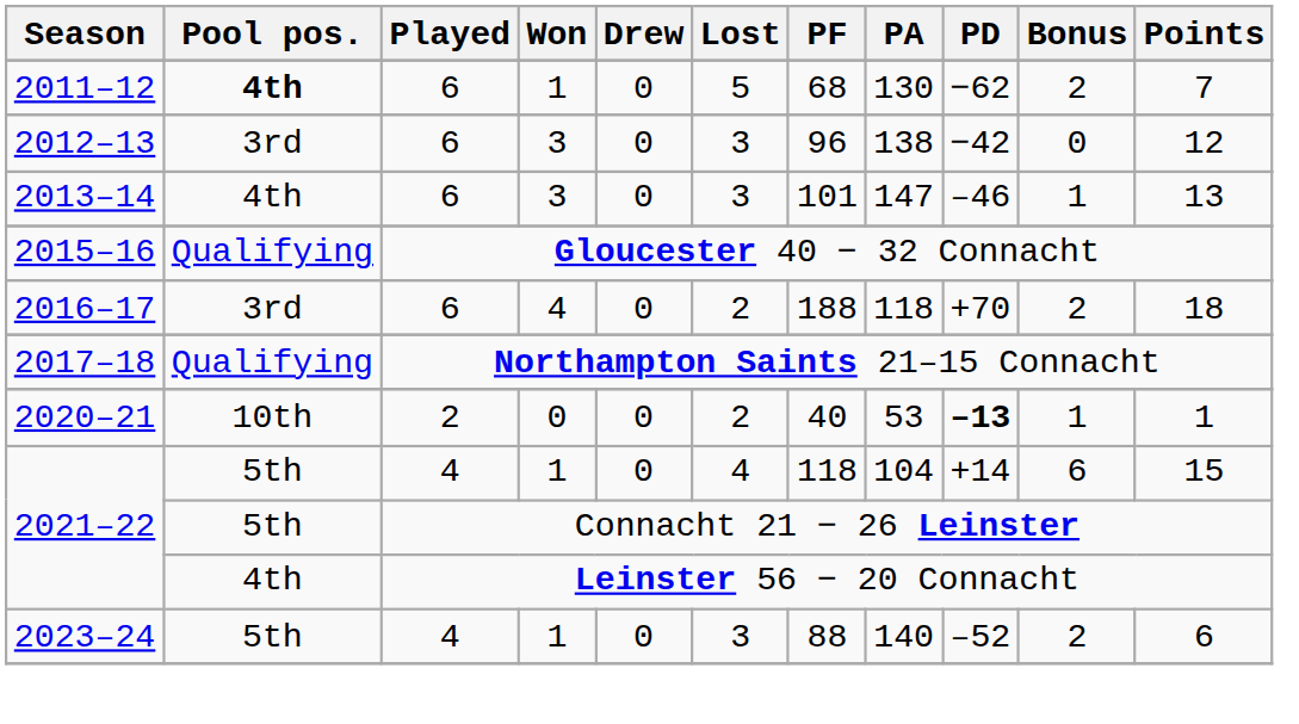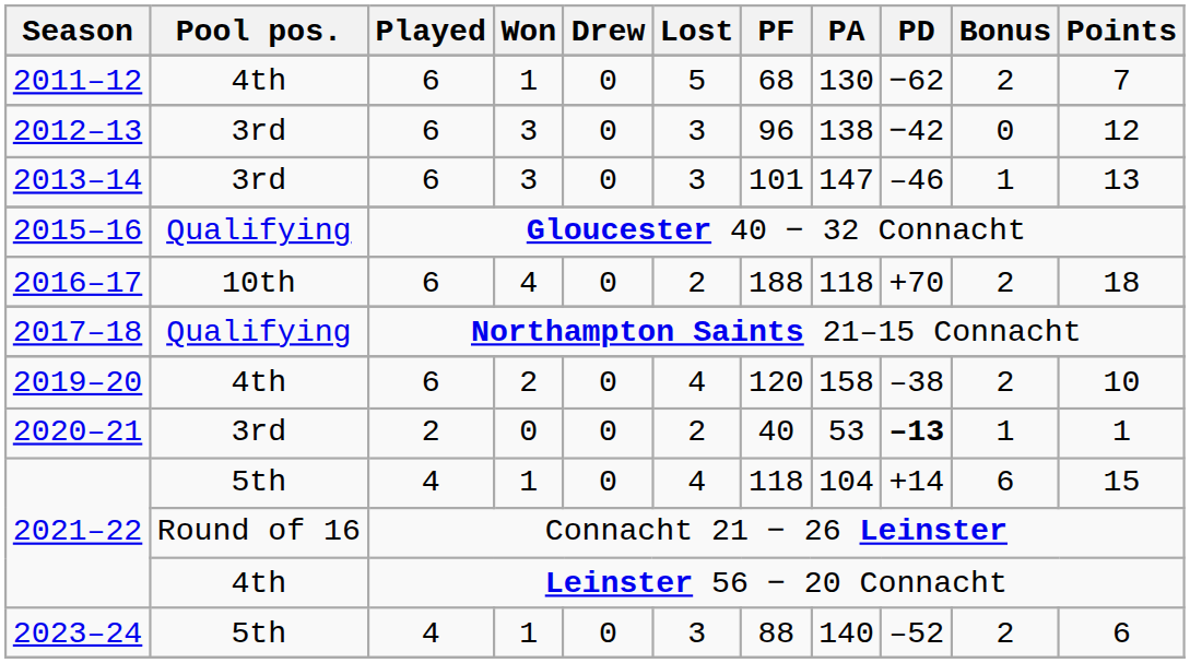 <table class="wikitable collapsible collapsed" style="text-align:center">
 <tr>
 <th>Season</th>
 <th>Pool pos.</th>
 <th>Played</th>
 <th>Won</th>
 <th>Drew</th>
 <th>Lost</th>
 <th>PF</th>
 <th>PA</th>
 <th>PD</th>
 <th>Bonus</th>
 <th>Points</th>
 </tr>
 <tr>
 </tr>
 <tr>
 <td><a href='#'>2011–12</a></td>
-<td><strong>4th</strong></td>
+<td>4th</td>
 <td>6</td>
 <td>1</td>
 <td>0</td>
 <td>5</td>
 <td>68</td>
 <td>130</td>
 <td>−62</td>
 <td>2</td>
 <td>7</td>
 </tr>
 <tr>
 </tr>
 <tr>
 <td><a href='#'>2012–13</a></td>
 <td>3rd</td>
 <td>6</td>
 <td>3</td>
 <td>0</td>
 <td>3</td>
 <td>96</td>
 <td>138</td>
 <td>−42</td>
 <td>0</td>
 <td>12</td>
 </tr>
 <tr>
 </tr>
 <tr>
 <td><a href='#'>2013–14</a></td>
-<td>4th</td>
+<td>3rd</td>
 <td>6</td>
 <td>3</td>
 <td>0</td>
 <td>3</td>
 <td>101</td>
 <td>147</td>
 <td>–46</td>
 <td>1</td>
 <td>13</td>
 </tr>
 <tr>
 </tr>
 <tr>
 <td><a href='#'>2015–16</a></td>
 <td><a href='#'>Qualifying</a></td>
 <td colspan=9><strong><a href='#'>Gloucester</a></strong> 40 − 32  Connacht</td>
 </tr>
 <tr>
 </tr>
 <tr>
 <td><a href='#'>2016–17</a></td>
-<td>3rd</td>
+<td>10th</td>
 <td>6</td>
 <td>4</td>
 <td>0</td>
 <td>2</td>
 <td>188</td>
 <td>118</td>
 <td>+70</td>
 <td>2</td>
 <td>18</td>
 </tr>
 <tr>
 </tr>
 <tr>
 <td><a href='#'>2017–18</a></td>
 <td><a href='#'>Qualifying</a></td>
 <td colspan=9><strong><a href='#'>Northampton Saints</a></strong> 21–15 Connacht</td>
 </tr>
 <tr>
 </tr>
 <tr>
+<td><a href='#'>2019–20</a></td>
+<td>4th</td>
+<td>6</td>
+<td>2</td>
+<td>0</td>
+<td>4</td>
+<td>120</td>
+<td>158</td>
+<td>–38</td>
+<td>2</td>
+<td>10</td>
+</tr>
+<tr>
 <td><a href='#'>2020–21</a></td>
-<td>10th</td>
+<td>3rd</td>
 <td>2</td>
 <td>0</td>
 <td>0</td>
 <td>2</td>
 <td>40</td>
 <td>53</td>
 <td><strong>–13</strong></td>
 <td>1</td>
 <td>1</td>
 </tr>
 <tr>
 <td rowspan=3><a href='#'>2021–22</a></td>
 <td>5th</td>
 <td>4</td>
 <td>1</td>
 <td>0</td>
 <td>4</td>
 <td>118</td>
 <td>104</td>
 <td>+14</td>
 <td>6</td>
 <td>15</td>
 </tr>
 <tr>
-<td>5th</td>
+<td>Round of 16</td>
 <td colspan=9>Connacht 21 − 26 <strong><a href='#'>Leinster</a></strong></td>
 </tr>
 <tr>
 <td>4th</td>
 <td colspan=9><strong><a href='#'>Leinster</a></strong> 56 − 20 Connacht</td>
 </tr>
 <tr>
 <td><a href='#'>2023–24</a></td>
 <td>5th</td>
 <td>4</td>
 <td>1</td>
 <td>0</td>
 <td>3</td>
 <td>88</td>
 <td>140</td>
 <td>–52</td>
 <td>2</td>
 <td>6</td>
 </tr>
 <tr>
 </tr>
 </table>
